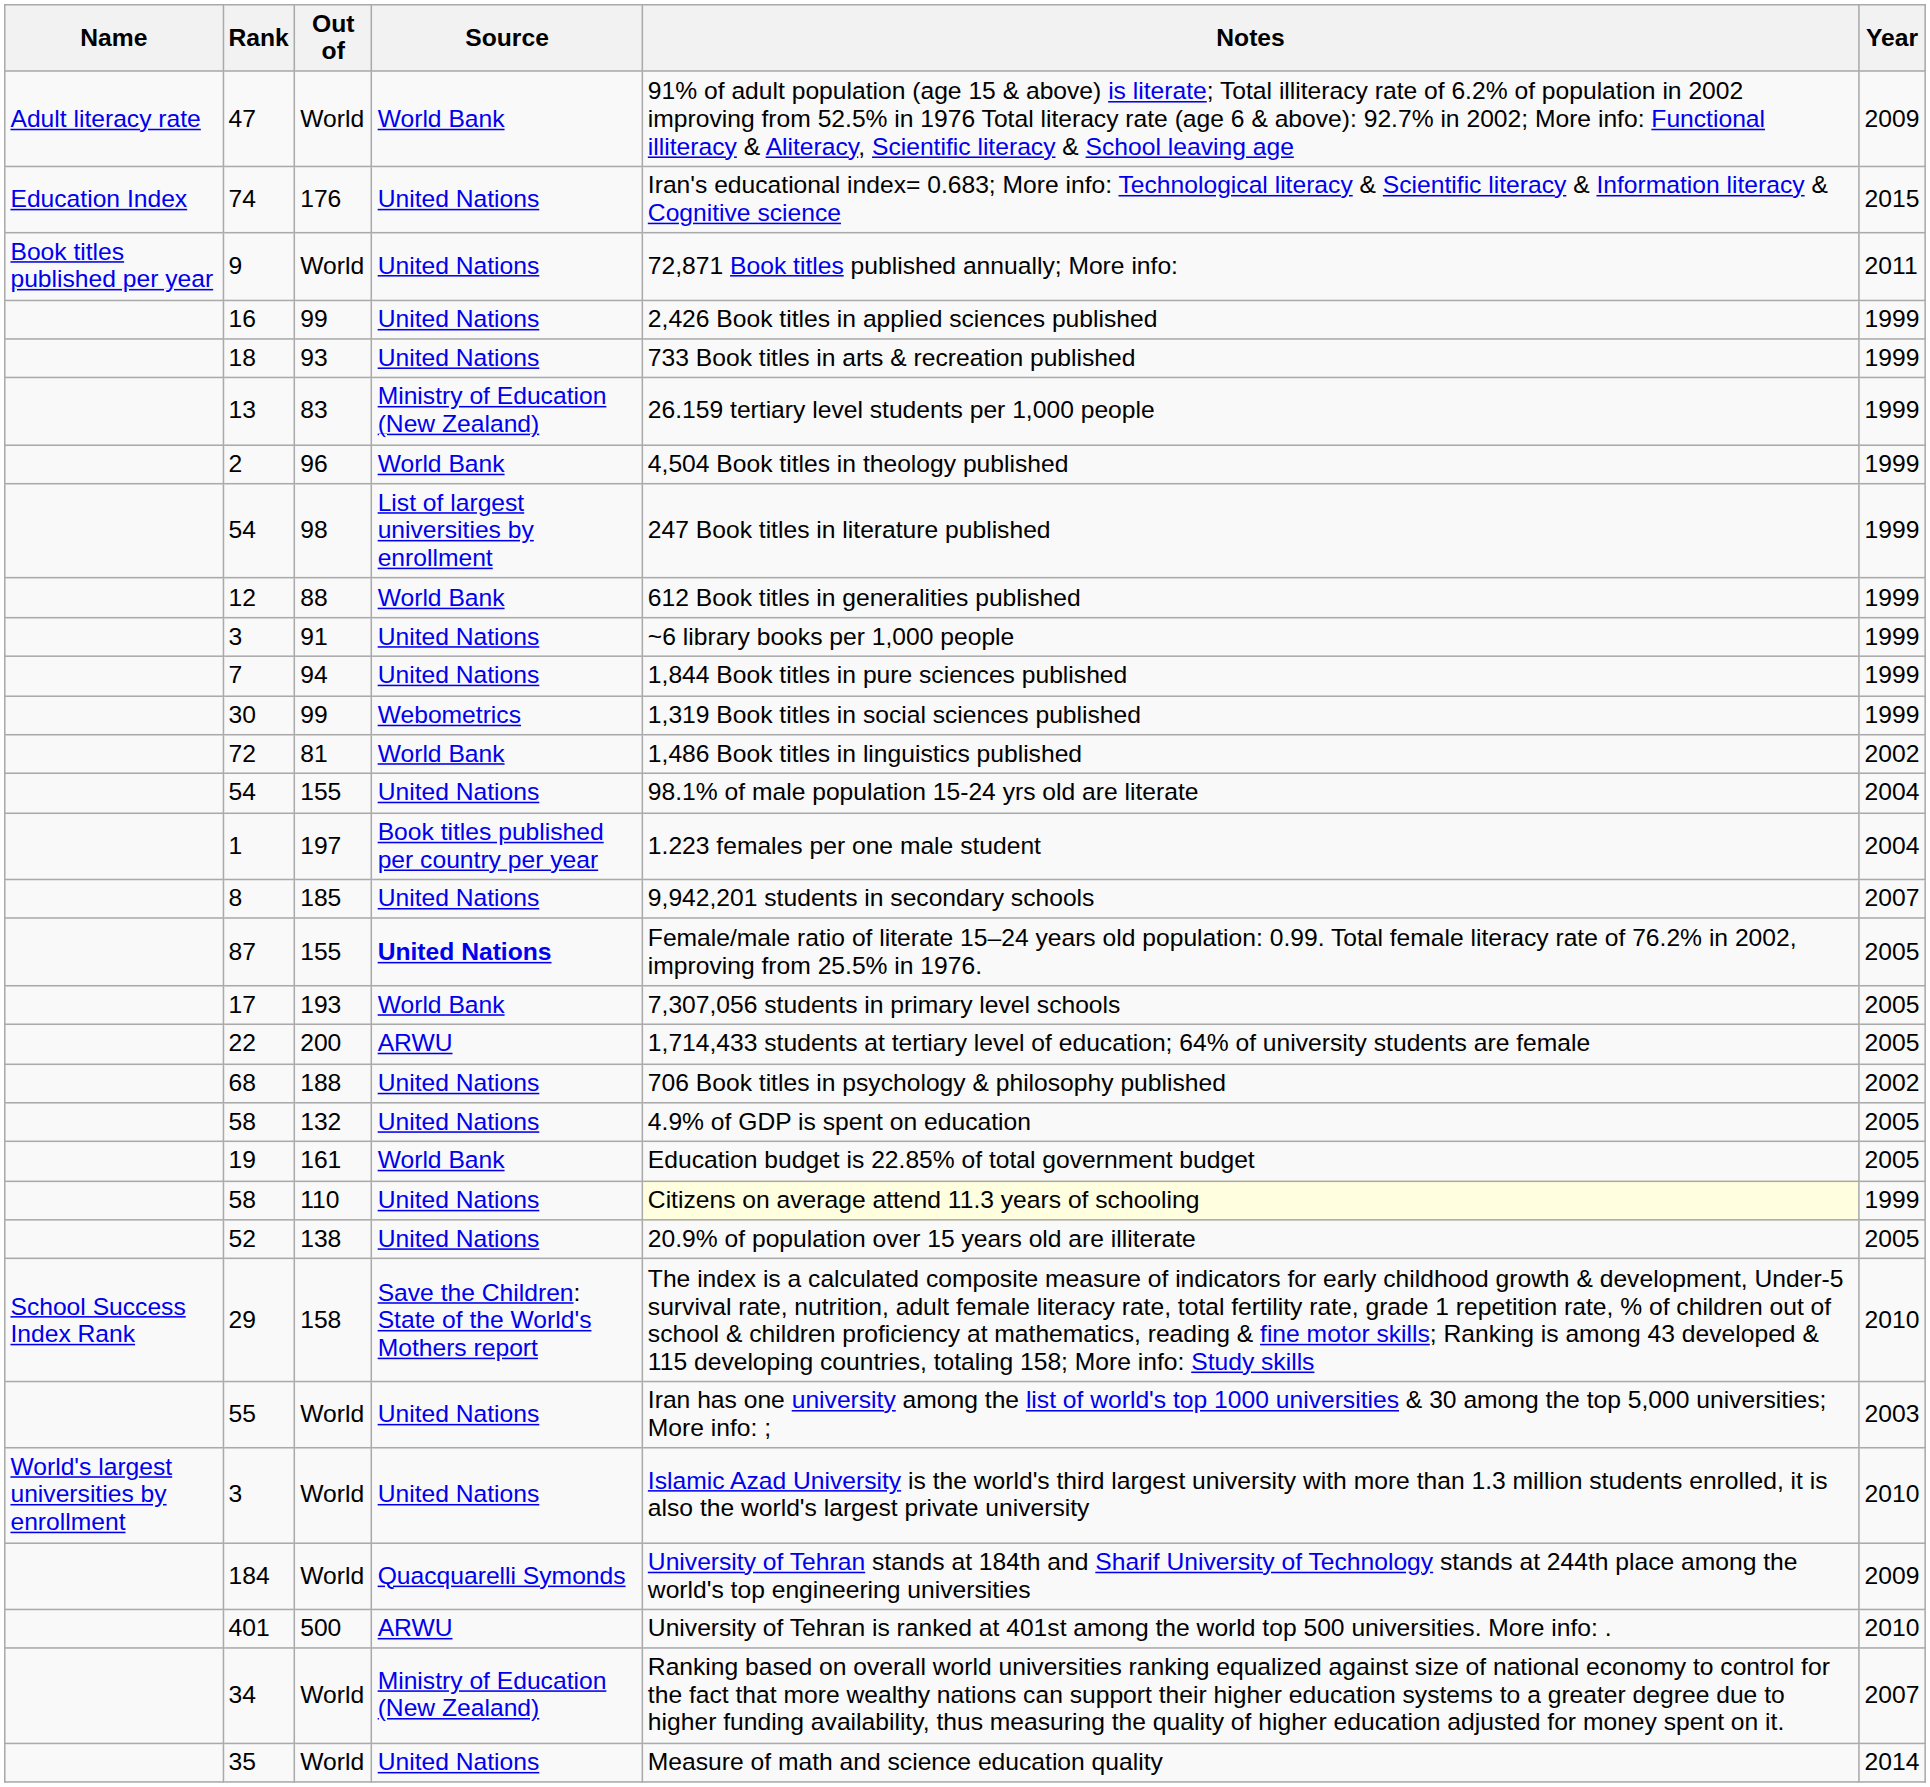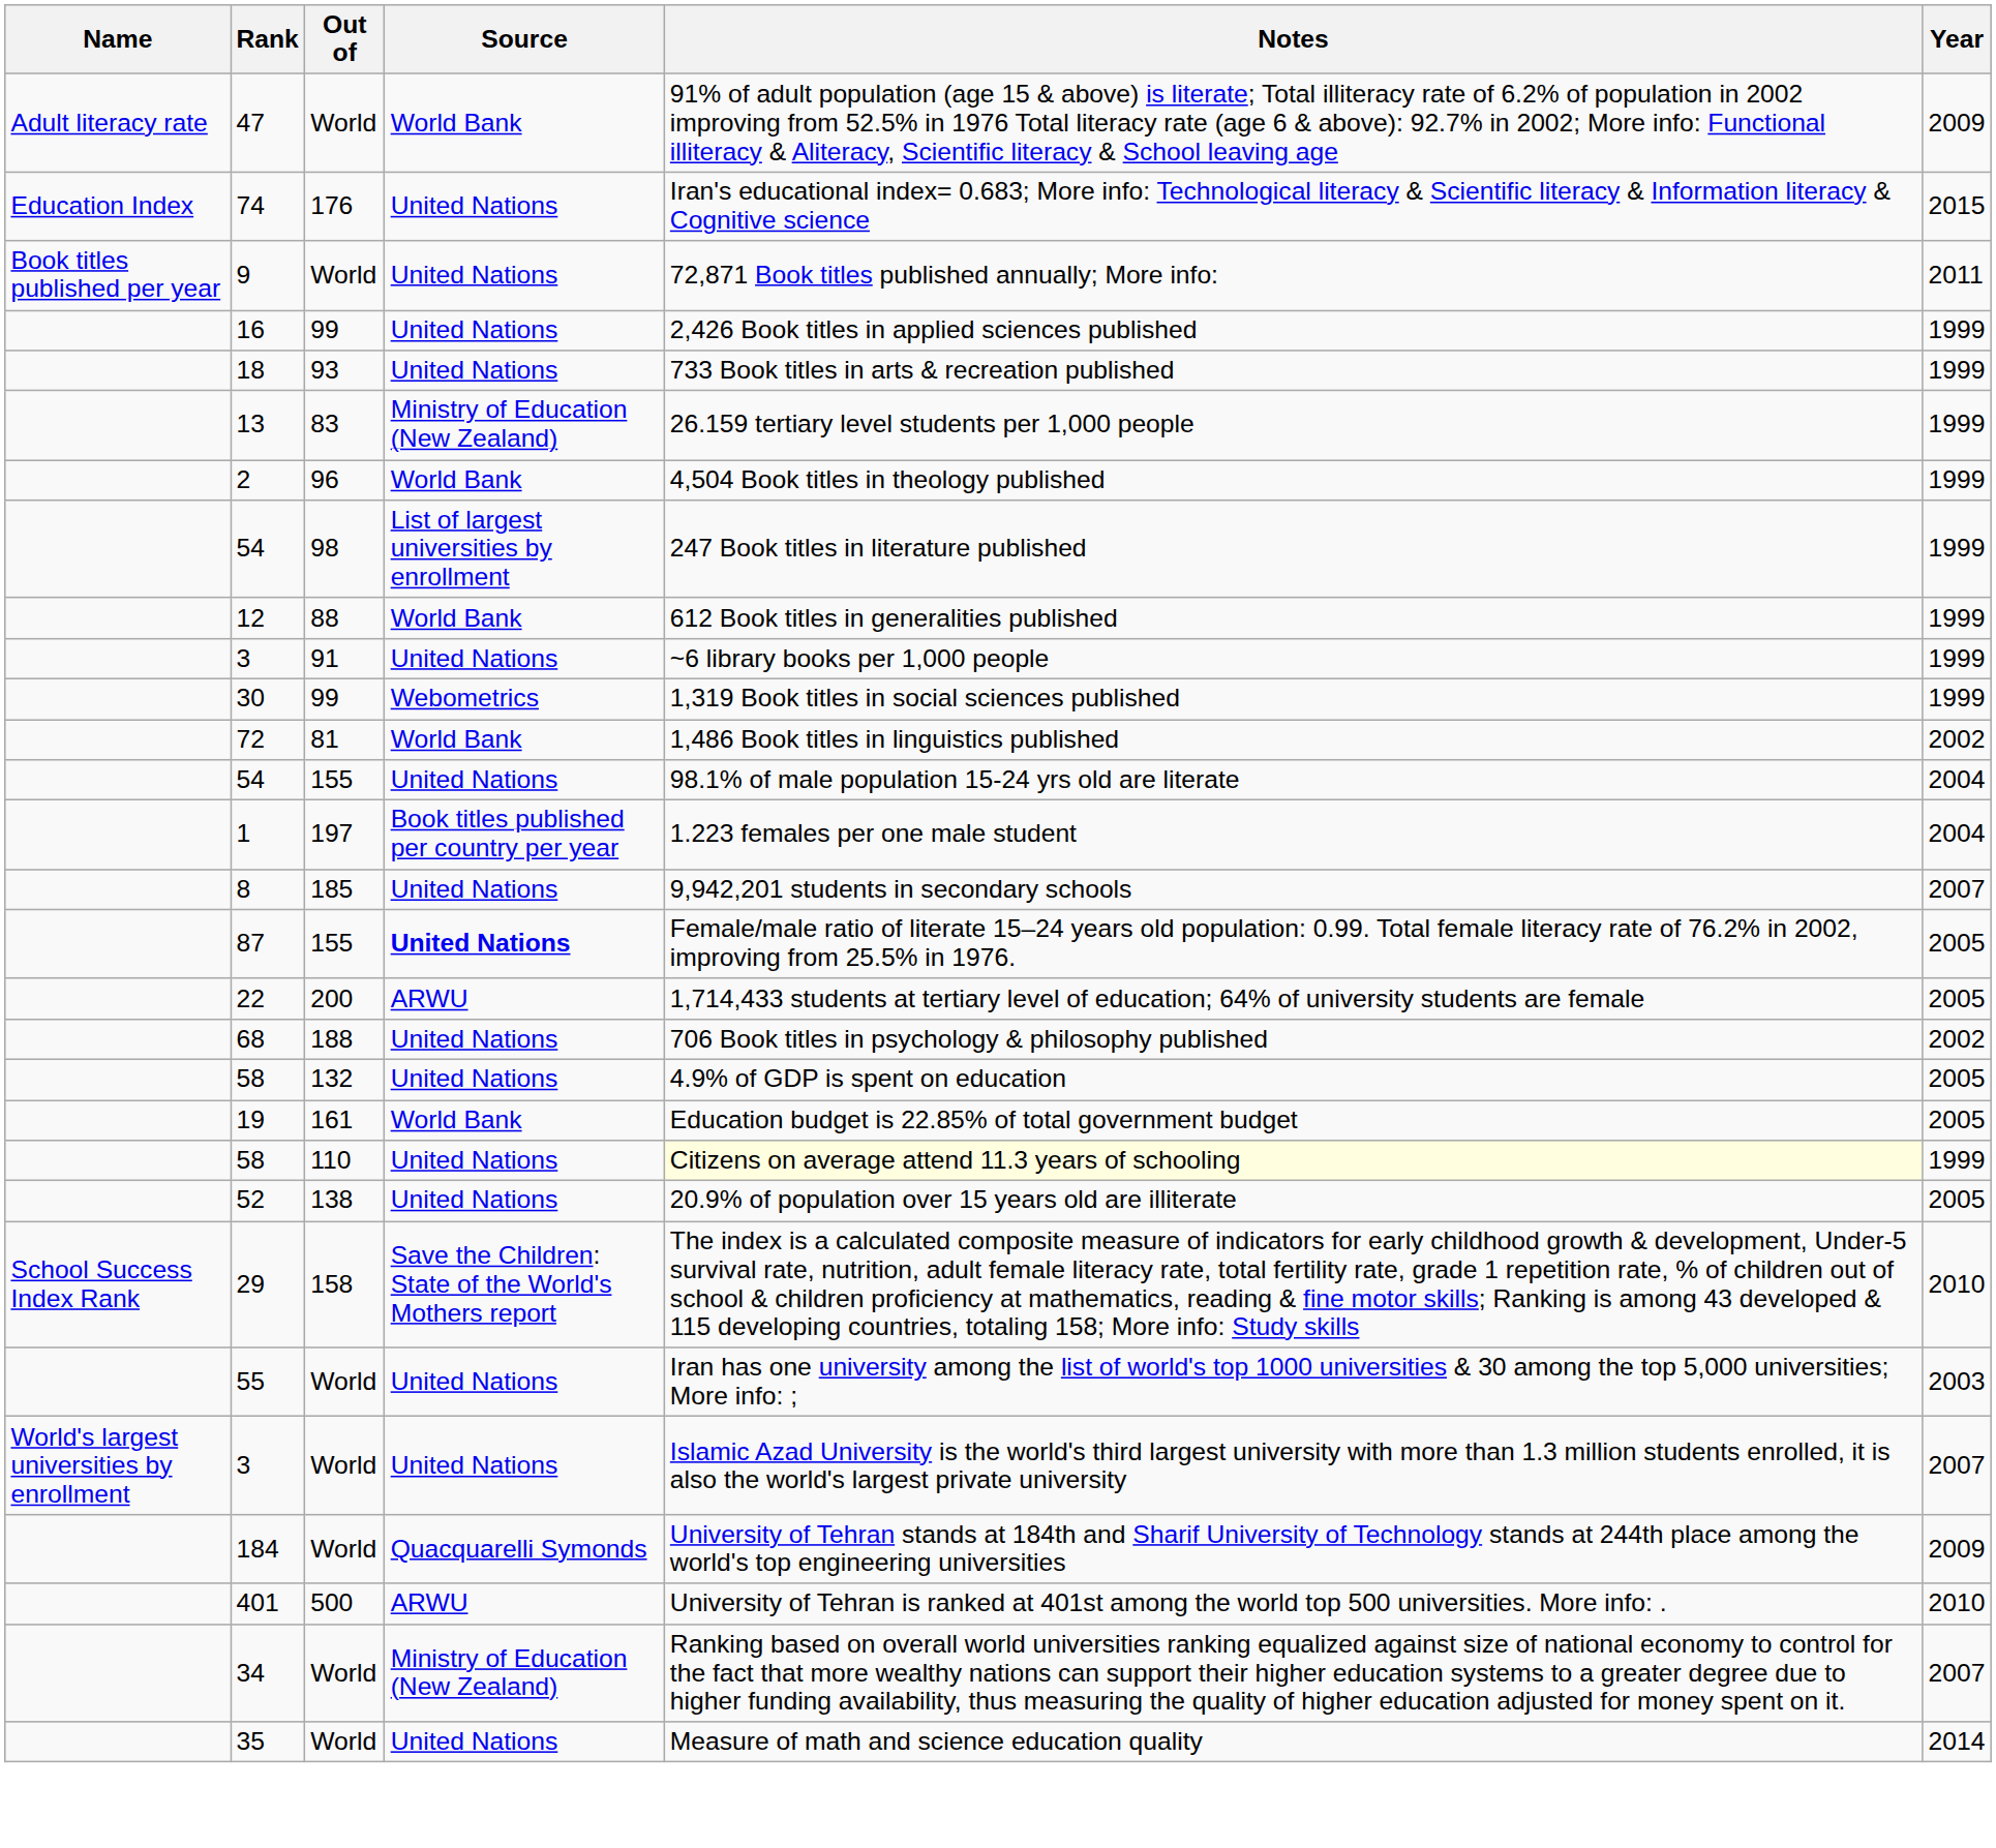 <table class="wikitable sortable" style="text-align:left">
 <tr>
 <th>Name</th>
 <th>Rank</th>
 <th>Out of</th>
 <th>Source</th>
 <th>Notes</th>
 <th>Year</th>
 </tr>
 <tr>
 <td><a href='#'>Adult literacy rate</a></td>
 <td>47</td>
 <td>World</td>
 <td><a href='#'>World Bank</a></td>
 <td>91% of adult population (age 15 & above) <a href='#'>is literate</a>; Total illiteracy rate of 6.2% of population in 2002 improving from 52.5% in 1976 Total literacy rate (age 6 & above): 92.7% in 2002; More info: <a href='#'>Functional illiteracy</a> & <a href='#'>Aliteracy</a>, <a href='#'>Scientific literacy</a> & <a href='#'>School leaving age</a></td>
 <td>2009</td>
 </tr>
 <tr>
 <td><a href='#'>Education Index</a></td>
 <td>74</td>
 <td>176</td>
 <td><a href='#'>United Nations</a></td>
 <td>Iran's educational index= 0.683; More info: <a href='#'>Technological literacy</a> & <a href='#'>Scientific literacy</a> & <a href='#'>Information literacy</a> & <a href='#'>Cognitive science</a></td>
 <td>2015</td>
 </tr>
 <tr>
 <td><a href='#'>Book titles published per year</a></td>
 <td>9</td>
 <td>World</td>
 <td><a href='#'>United Nations</a></td>
 <td>72,871 <a href='#'>Book titles</a> published annually; More info: </td>
 <td>2011</td>
 </tr>
 <tr>
 <td></td>
 <td>16</td>
 <td>99</td>
 <td><a href='#'>United Nations</a></td>
 <td>2,426 Book titles in applied sciences published</td>
 <td>1999</td>
 </tr>
 <tr>
 <td></td>
 <td>18</td>
 <td>93</td>
 <td><a href='#'>United Nations</a></td>
 <td>733 Book titles in arts & recreation published</td>
 <td>1999</td>
 </tr>
 <tr>
 <td></td>
 <td>13</td>
 <td>83</td>
 <td><a href='#'>Ministry of Education (New Zealand)</a></td>
 <td>26.159 tertiary level students per 1,000 people</td>
 <td>1999</td>
 </tr>
 <tr>
 <td></td>
 <td>2</td>
 <td>96</td>
 <td><a href='#'>World Bank</a></td>
 <td>4,504 Book titles in theology published</td>
 <td>1999</td>
 </tr>
 <tr>
 <td></td>
 <td>54</td>
 <td>98</td>
 <td><a href='#'>List of largest universities by enrollment</a></td>
 <td>247 Book titles in literature published</td>
 <td>1999</td>
 </tr>
 <tr>
 <td></td>
 <td>12</td>
 <td>88</td>
 <td><a href='#'>World Bank</a></td>
 <td>612 Book titles in generalities published</td>
 <td>1999</td>
 </tr>
 <tr>
 <td></td>
 <td>3</td>
 <td>91</td>
 <td><a href='#'>United Nations</a></td>
 <td>~6 library books per 1,000 people</td>
 <td>1999</td>
 </tr>
 <tr>
 <td></td>
-<td>7</td>
-<td>94</td>
-<td><a href='#'>United Nations</a></td>
-<td>1,844 Book titles in pure sciences published</td>
-<td>1999</td>
-</tr>
-<tr>
-<td></td>
 <td>30</td>
 <td>99</td>
 <td><a href='#'>Webometrics</a></td>
 <td>1,319 Book titles in social sciences published</td>
 <td>1999</td>
 </tr>
 <tr>
 <td></td>
 <td>72</td>
 <td>81</td>
 <td><a href='#'>World Bank</a></td>
 <td>1,486 Book titles in linguistics published</td>
 <td>2002</td>
 </tr>
 <tr>
 <td></td>
 <td>54</td>
 <td>155</td>
 <td><a href='#'>United Nations</a></td>
 <td>98.1% of male population 15-24 yrs old are literate</td>
 <td>2004</td>
 </tr>
 <tr>
 <td></td>
 <td>1 </td>
 <td>197</td>
 <td><a href='#'>Book titles published per country per year</a></td>
 <td>1.223 females per one male student</td>
 <td>2004</td>
 </tr>
 <tr>
 <td></td>
 <td>8</td>
 <td>185</td>
 <td><a href='#'>United Nations</a></td>
 <td>9,942,201 students in secondary schools</td>
 <td>2007</td>
 </tr>
 <tr>
 <td></td>
 <td>87</td>
 <td>155</td>
 <td><strong><a href='#'>United Nations</a></strong></td>
 <td>Female/male ratio of literate 15–24 years old population: 0.99. Total female literacy rate of 76.2% in 2002, improving from 25.5% in 1976.</td>
-<td>2005</td>
-</tr>
-<tr>
-<td></td>
-<td>17</td>
-<td>193</td>
-<td><a href='#'>World Bank</a></td>
-<td>7,307,056 students in primary level schools</td>
 <td>2005</td>
 </tr>
 <tr>
 <td></td>
 <td>22</td>
 <td>200</td>
 <td><a href='#'>ARWU</a></td>
 <td>1,714,433 students at tertiary level of education; 64% of university students are female</td>
 <td>2005</td>
 </tr>
 <tr>
 <td></td>
 <td>68</td>
 <td>188</td>
 <td><a href='#'>United Nations</a></td>
 <td>706 Book titles in psychology & philosophy published</td>
 <td>2002</td>
 </tr>
 <tr>
 <td></td>
 <td>58</td>
 <td>132</td>
 <td><a href='#'>United Nations</a></td>
 <td>4.9% of GDP is spent on education</td>
 <td>2005</td>
 </tr>
 <tr>
 <td></td>
 <td>19</td>
 <td>161</td>
 <td><a href='#'>World Bank</a></td>
 <td>Education budget is 22.85% of total government budget</td>
 <td>2005</td>
 </tr>
 <tr>
 <td></td>
 <td>58</td>
 <td>110</td>
 <td><a href='#'>United Nations</a></td>
 <td style="background: lightyellow;">Citizens on average attend 11.3 years of schooling</td>
 <td>1999</td>
 </tr>
 <tr>
 <td></td>
 <td>52</td>
 <td>138</td>
 <td><a href='#'>United Nations</a></td>
 <td>20.9% of population over 15 years old are illiterate</td>
 <td>2005</td>
 </tr>
 <tr>
 <td><a href='#'>School Success Index Rank</a></td>
 <td>29</td>
 <td>158</td>
 <td><a href='#'>Save the Children</a>: <a href='#'>State of the World's Mothers report</a> </td>
 <td>The index is a calculated composite measure of indicators for early childhood growth & development, Under-5 survival rate, nutrition, adult female literacy rate, total fertility rate, grade 1 repetition rate, % of children out of school & children proficiency at mathematics, reading & <a href='#'>fine motor skills</a>; Ranking is among 43 developed & 115 developing countries, totaling 158; More info: <a href='#'>Study skills</a></td>
 <td>2010</td>
 </tr>
 <tr>
 <td></td>
 <td>55</td>
 <td>World</td>
 <td><a href='#'>United Nations</a></td>
 <td>Iran has one <a href='#'>university</a> among the <a href='#'>list of world's top 1000 universities</a> & 30 among the top 5,000 universities; More info: ; </td>
 <td>2003</td>
 </tr>
 <tr>
 <td><a href='#'>World's largest universities by enrollment</a></td>
 <td>3</td>
 <td>World</td>
 <td><a href='#'>United Nations</a></td>
 <td><a href='#'>Islamic Azad University</a> is the world's third largest university with more than 1.3 million students enrolled, it is also the world's largest private university</td>
-<td>2010</td>
+<td>2007</td>
 </tr>
 <tr>
 <td></td>
 <td>184</td>
 <td>World</td>
 <td><a href='#'>Quacquarelli Symonds</a></td>
 <td><a href='#'>University of Tehran</a> stands at 184th and <a href='#'>Sharif University of Technology</a> stands at 244th place among the world's top engineering universities</td>
 <td>2009</td>
 </tr>
 <tr>
 <td></td>
 <td>401</td>
 <td>500</td>
 <td><a href='#'>ARWU</a></td>
 <td>University of Tehran is ranked at 401st among the world top 500 universities. More info: .</td>
 <td>2010</td>
 </tr>
 <tr>
 <td></td>
 <td>34</td>
 <td>World</td>
 <td><a href='#'>Ministry of Education (New Zealand)</a></td>
 <td>Ranking based on overall world universities ranking equalized against size of national economy to control for the fact that more wealthy nations can support their higher education systems to a greater degree due to higher funding availability, thus measuring the quality of higher education adjusted for money spent on it.</td>
 <td>2007</td>
 </tr>
 <tr>
 <td></td>
 <td>35</td>
 <td>World</td>
 <td><a href='#'>United Nations</a></td>
 <td>Measure of math and science education quality</td>
 <td>2014</td>
 </tr>
 </table>
